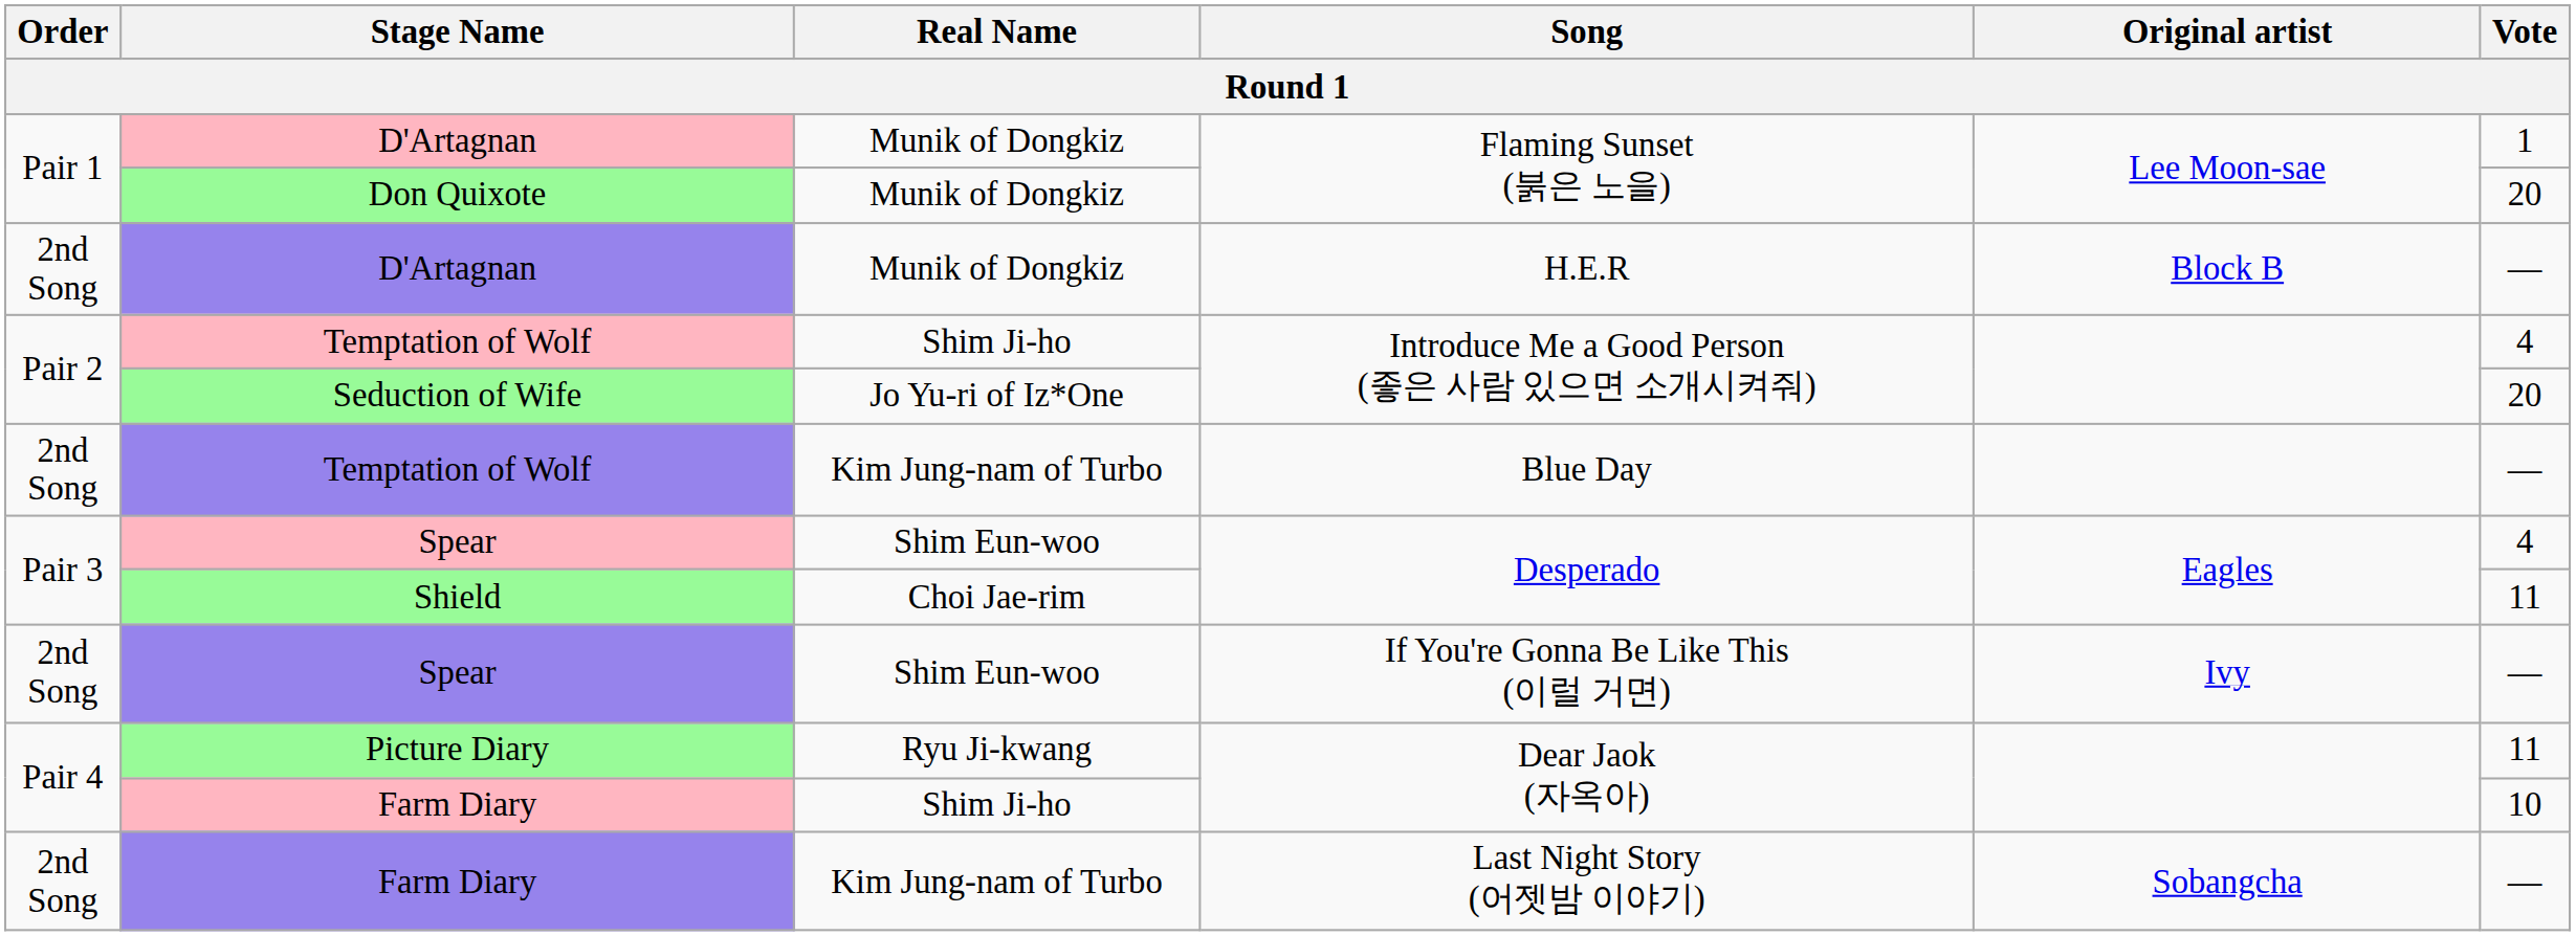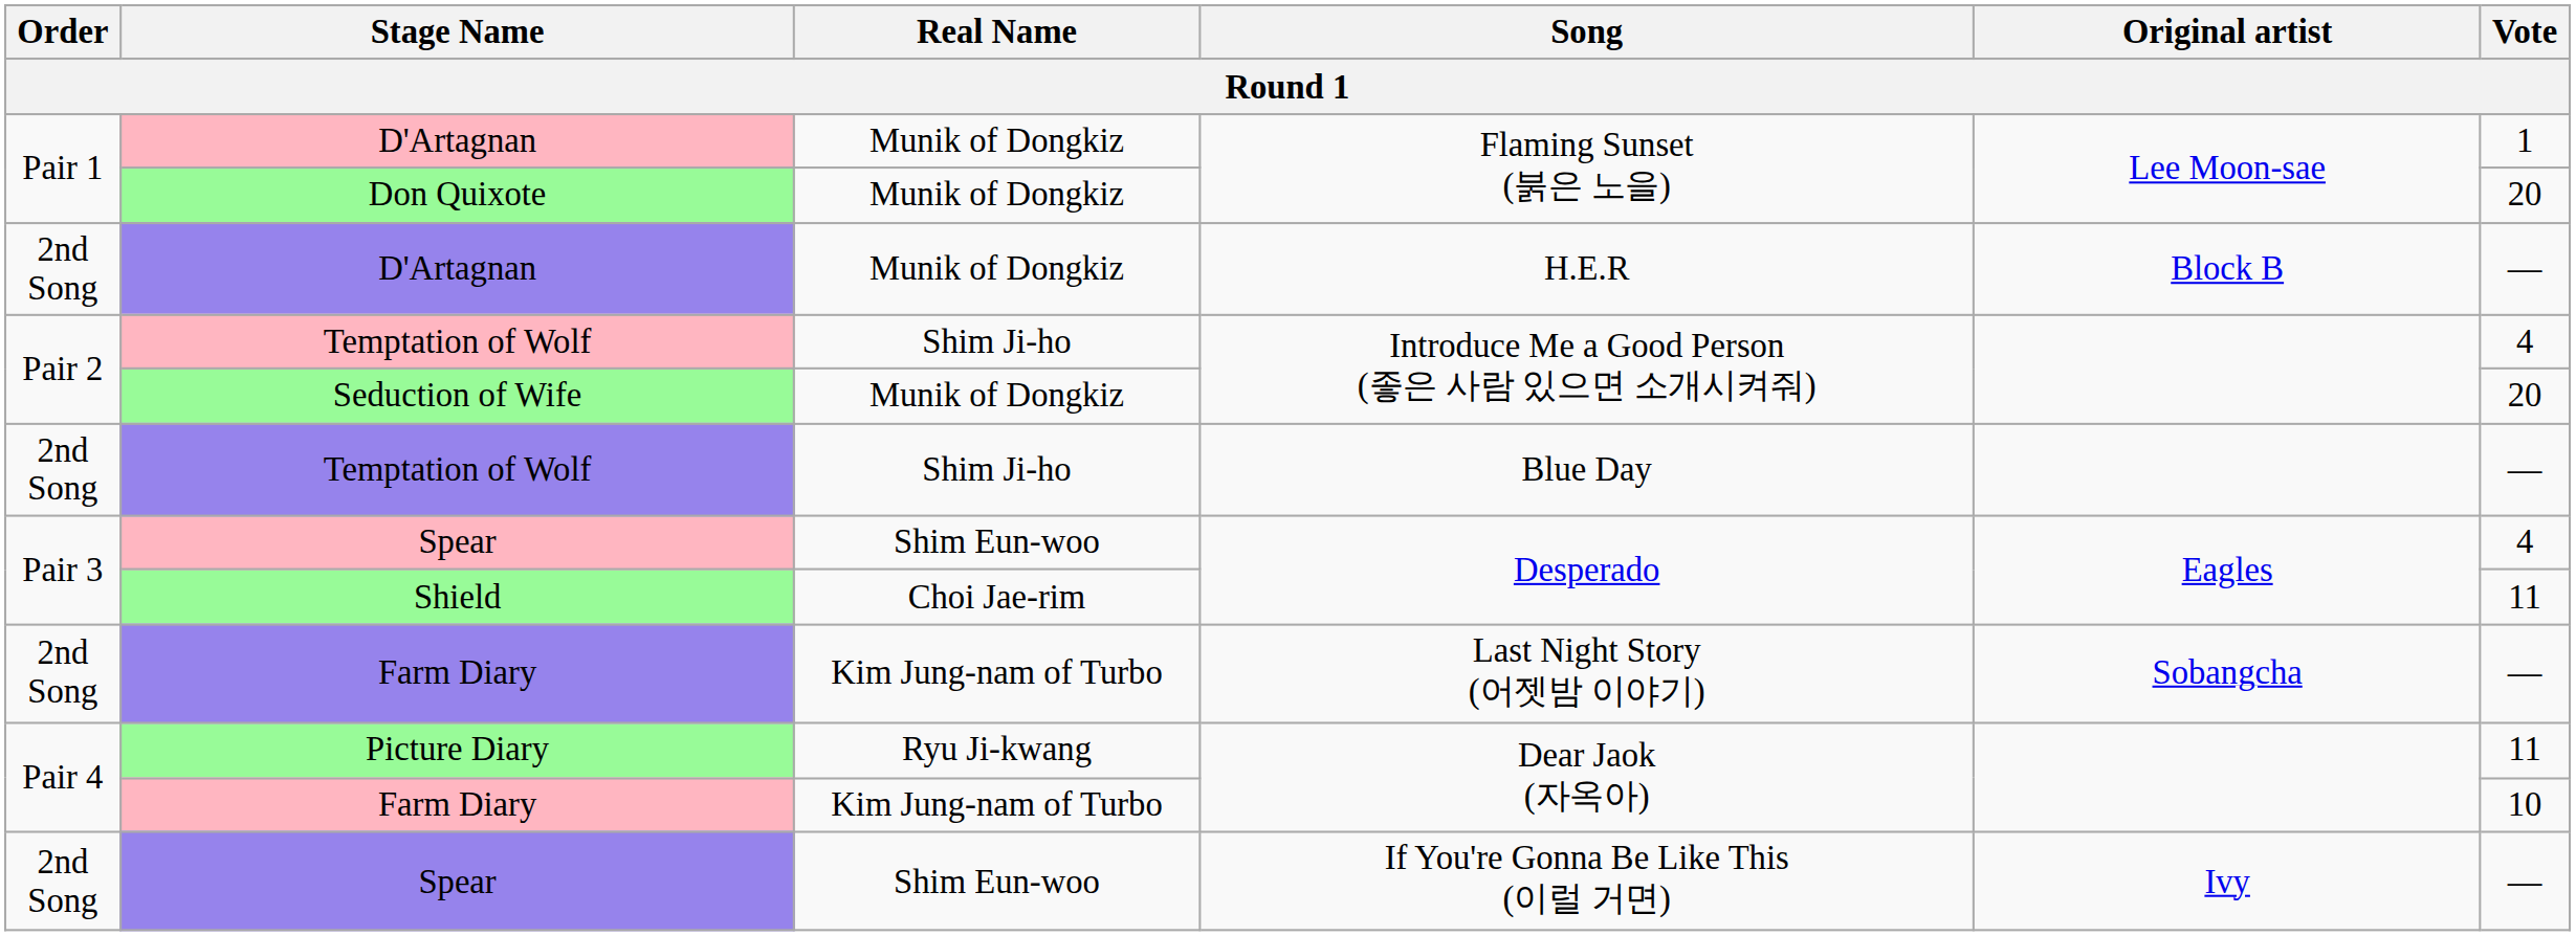 <table class="wikitable" style="text-align:center; width:95%;">
 <tr>
 <th style="width:1%;">Order</th>
 <th style="width:20%;">Stage Name</th>
 <th style="width:12%;">Real Name</th>
 <th style="width:23%;">Song</th>
 <th style="width:15%;">Original artist</th>
 <th style="width:1%;">Vote</th>
 </tr>
 <tr>
 <th colspan=6>Round 1</th>
 </tr>
 <tr>
 <td rowspan=2>Pair 1</td>
 <td bgcolor="lightpink">D'Artagnan</td>
 <td>Munik of Dongkiz</td>
 <td rowspan=2>Flaming Sunset<br>(붉은 노을)</td>
 <td rowspan=2><a href='#'>Lee Moon-sae</a></td>
 <td>1</td>
 </tr>
 <tr>
 <td bgcolor="palegreen">Don Quixote</td>
 <td>Munik of Dongkiz</td>
 <td>20</td>
 </tr>
 <tr>
 <td>2nd Song</td>
 <td bgcolor="#9683EC">D'Artagnan</td>
 <td>Munik of Dongkiz</td>
 <td>H.E.R</td>
 <td><a href='#'>Block B</a></td>
 <td>—</td>
 </tr>
 <tr>
 <td rowspan=2>Pair 2</td>
 <td bgcolor="lightpink">Temptation of Wolf</td>
 <td>Shim Ji-ho</td>
 <td rowspan=2>Introduce Me a Good Person<br>(좋은 사람 있으면 소개시켜줘)</td>
 <td rowspan=2></td>
 <td>4</td>
 </tr>
 <tr>
 <td bgcolor="palegreen">Seduction of Wife</td>
-<td>Jo Yu-ri of Iz*One</td>
+<td>Munik of Dongkiz</td>
 <td>20</td>
 </tr>
 <tr>
 <td>2nd Song</td>
 <td bgcolor="#9683EC">Temptation of Wolf</td>
-<td>Kim Jung-nam of Turbo</td>
+<td>Shim Ji-ho</td>
 <td>Blue Day</td>
 <td></td>
 <td>—</td>
 </tr>
 <tr>
 <td rowspan=2>Pair 3</td>
 <td bgcolor="lightpink">Spear</td>
 <td>Shim Eun-woo</td>
 <td rowspan=2><a href='#'>Desperado</a></td>
 <td rowspan=2><a href='#'>Eagles</a></td>
 <td>4</td>
 </tr>
 <tr>
 <td bgcolor="palegreen">Shield</td>
 <td>Choi Jae-rim</td>
 <td>11</td>
 </tr>
 <tr>
 <td>2nd Song</td>
-<td bgcolor="#9683EC">Spear</td>
-<td>Shim Eun-woo</td>
-<td>If You're Gonna Be Like This<br>(이럴 거면)</td>
-<td><a href='#'>Ivy</a></td>
+<td bgcolor="#9683EC">Farm Diary</td>
+<td>Kim Jung-nam of Turbo</td>
+<td>Last Night Story<br>(어젯밤 이야기)</td>
+<td><a href='#'>Sobangcha</a></td>
 <td>—</td>
 </tr>
 <tr>
 <td rowspan=2>Pair 4</td>
 <td bgcolor="palegreen">Picture Diary</td>
 <td>Ryu Ji-kwang</td>
 <td rowspan=2>Dear Jaok<br>(자옥아)</td>
 <td rowspan=2></td>
 <td>11</td>
 </tr>
 <tr>
 <td bgcolor="lightpink">Farm Diary</td>
-<td>Shim Ji-ho</td>
+<td>Kim Jung-nam of Turbo</td>
 <td>10</td>
 </tr>
 <tr>
 <td>2nd Song</td>
-<td bgcolor="#9683EC">Farm Diary</td>
-<td>Kim Jung-nam of Turbo</td>
-<td>Last Night Story<br>(어젯밤 이야기)</td>
-<td><a href='#'>Sobangcha</a></td>
+<td bgcolor="#9683EC">Spear</td>
+<td>Shim Eun-woo</td>
+<td>If You're Gonna Be Like This<br>(이럴 거면)</td>
+<td><a href='#'>Ivy</a></td>
 <td>—</td>
 </tr>
 </table>
